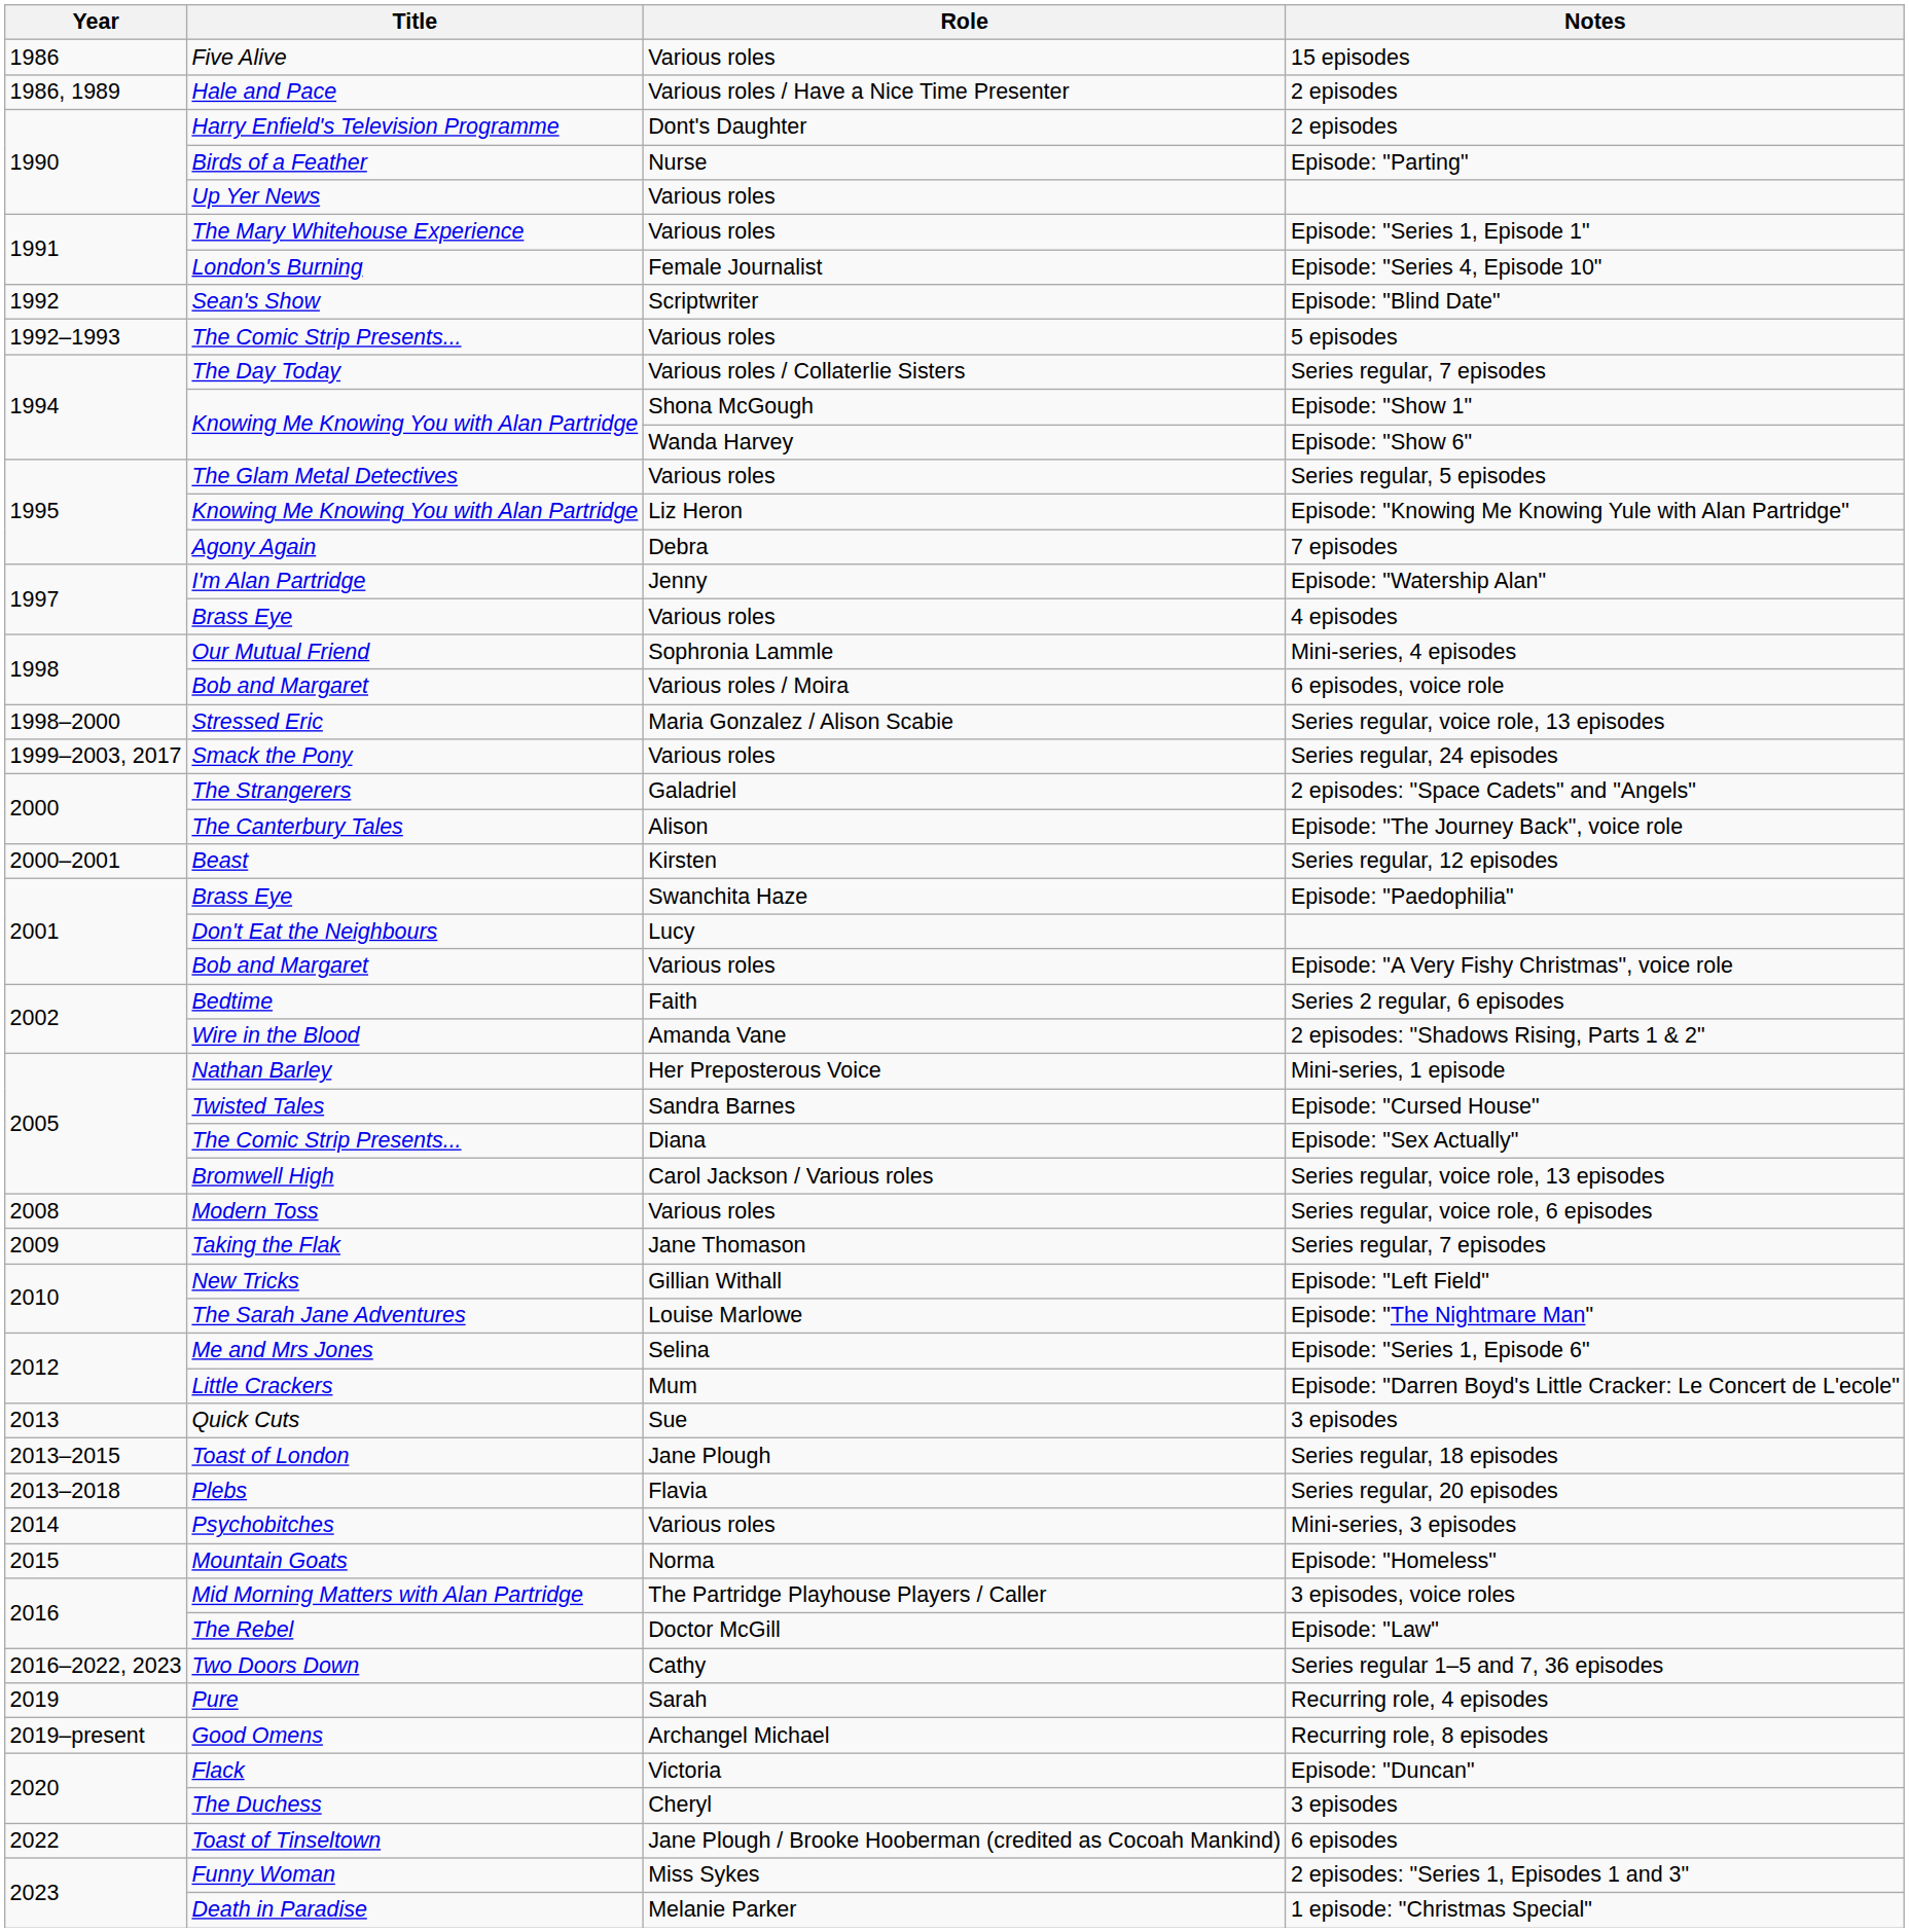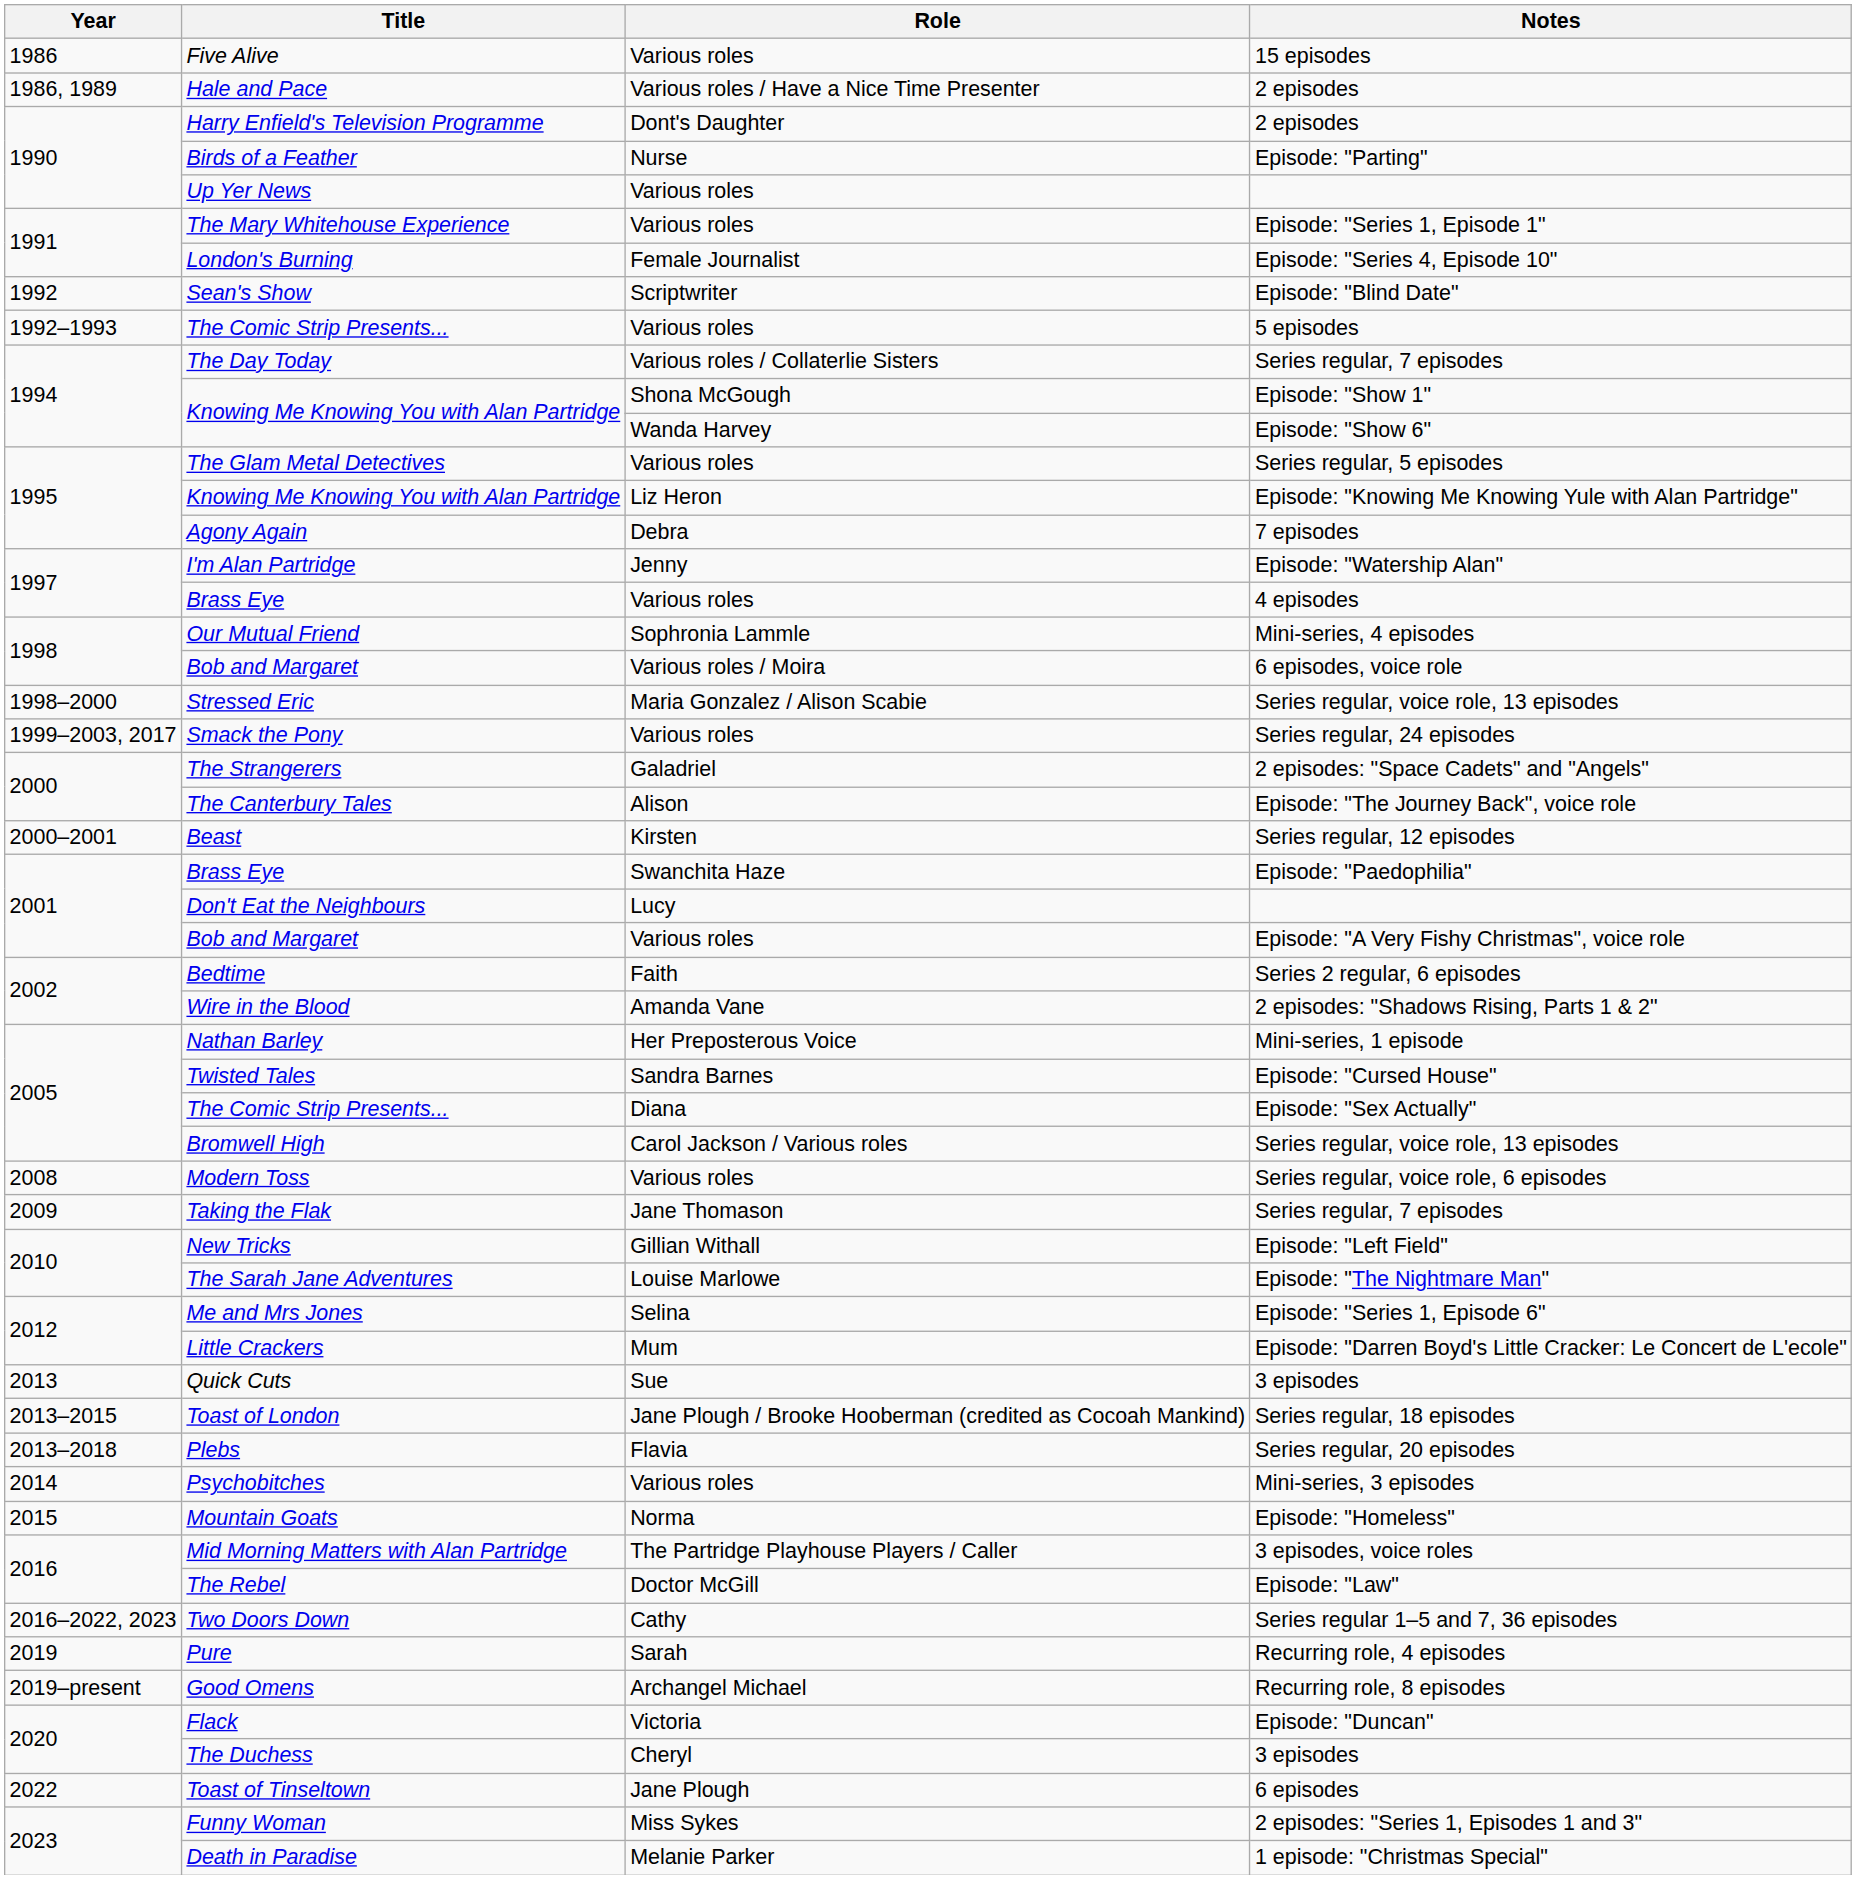 <table class="wikitable sortable">
 <tr>
 <th>Year</th>
 <th>Title</th>
 <th>Role</th>
 <th class="unsortable">Notes</th>
 </tr>
 <tr>
 <td>1986</td>
 <td><em>Five Alive</em></td>
 <td>Various roles</td>
 <td>15 episodes</td>
 </tr>
 <tr>
 <td>1986, 1989</td>
 <td><em><a href='#'>Hale and Pace</a></em></td>
 <td>Various roles / Have a Nice Time Presenter</td>
 <td>2 episodes</td>
 </tr>
 <tr>
 <td rowspan="3">1990</td>
 <td><em><a href='#'>Harry Enfield's Television Programme</a></em></td>
 <td>Dont's Daughter</td>
 <td>2 episodes</td>
 </tr>
 <tr>
 <td><em><a href='#'>Birds of a Feather</a></em></td>
 <td>Nurse</td>
 <td>Episode: "Parting"</td>
 </tr>
 <tr>
 <td><em><a href='#'>Up Yer News</a></em></td>
 <td>Various roles</td>
 <td></td>
 </tr>
 <tr>
 <td rowspan="2">1991</td>
 <td><em><a href='#'>The Mary Whitehouse Experience</a></em></td>
 <td>Various roles</td>
 <td>Episode: "Series 1, Episode 1"</td>
 </tr>
 <tr>
 <td><em><a href='#'>London's Burning</a></em></td>
 <td>Female Journalist</td>
 <td>Episode: "Series 4, Episode 10"</td>
 </tr>
 <tr>
 <td>1992</td>
 <td><em><a href='#'>Sean's Show</a></em></td>
 <td>Scriptwriter</td>
 <td>Episode: "Blind Date"</td>
 </tr>
 <tr>
 <td>1992–1993</td>
 <td><em><a href='#'>The Comic Strip Presents...</a></em></td>
 <td>Various roles</td>
 <td>5 episodes</td>
 </tr>
 <tr>
 <td rowspan="3">1994</td>
 <td><em><a href='#'>The Day Today</a></em></td>
 <td>Various roles / Collaterlie Sisters</td>
 <td>Series regular, 7 episodes</td>
 </tr>
 <tr>
 <td rowspan="2"><em><a href='#'>Knowing Me Knowing You with Alan Partridge</a></em></td>
 <td>Shona McGough</td>
 <td>Episode: "Show 1"</td>
 </tr>
 <tr>
 <td>Wanda Harvey</td>
 <td>Episode: "Show 6"</td>
 </tr>
 <tr>
 <td rowspan="3">1995</td>
 <td><em><a href='#'>The Glam Metal Detectives</a></em></td>
 <td>Various roles</td>
 <td>Series regular, 5 episodes</td>
 </tr>
 <tr>
 <td><em><a href='#'>Knowing Me Knowing You with Alan Partridge</a></em></td>
 <td>Liz Heron</td>
 <td>Episode: "Knowing Me Knowing Yule with Alan Partridge"</td>
 </tr>
 <tr>
 <td><em><a href='#'>Agony Again</a></em></td>
 <td>Debra</td>
 <td>7 episodes</td>
 </tr>
 <tr>
 <td rowspan="2">1997</td>
 <td><em><a href='#'>I'm Alan Partridge</a></em></td>
 <td>Jenny</td>
 <td>Episode: "Watership Alan"</td>
 </tr>
 <tr>
 <td><em><a href='#'>Brass Eye</a></em></td>
 <td>Various roles</td>
 <td>4 episodes</td>
 </tr>
 <tr>
 <td rowspan="2">1998</td>
 <td><em><a href='#'>Our Mutual Friend</a></em></td>
 <td>Sophronia Lammle</td>
 <td>Mini-series, 4 episodes</td>
 </tr>
 <tr>
 <td><em><a href='#'>Bob and Margaret</a></em></td>
 <td>Various roles / Moira</td>
 <td>6 episodes, voice role</td>
 </tr>
 <tr>
 <td>1998–2000</td>
 <td><em><a href='#'>Stressed Eric</a></em></td>
 <td>Maria Gonzalez / Alison Scabie</td>
 <td>Series regular, voice role, 13 episodes</td>
 </tr>
 <tr>
 <td>1999–2003, 2017</td>
 <td><em><a href='#'>Smack the Pony</a></em></td>
 <td>Various roles</td>
 <td>Series regular, 24 episodes</td>
 </tr>
 <tr>
 <td rowspan="2">2000</td>
 <td><em><a href='#'>The Strangerers</a></em></td>
 <td>Galadriel</td>
 <td>2 episodes: "Space Cadets" and "Angels"</td>
 </tr>
 <tr>
 <td><em><a href='#'>The Canterbury Tales</a></em></td>
 <td>Alison</td>
 <td>Episode: "The Journey Back", voice role</td>
 </tr>
 <tr>
 <td>2000–2001</td>
 <td><em><a href='#'>Beast</a></em></td>
 <td>Kirsten</td>
 <td>Series regular, 12 episodes</td>
 </tr>
 <tr>
 <td rowspan="3">2001</td>
 <td><em><a href='#'>Brass Eye</a></em></td>
 <td>Swanchita Haze</td>
 <td>Episode: "Paedophilia"</td>
 </tr>
 <tr>
 <td><em><a href='#'>Don't Eat the Neighbours</a></em></td>
 <td>Lucy</td>
 <td></td>
 </tr>
 <tr>
 <td><em><a href='#'>Bob and Margaret</a></em></td>
 <td>Various roles</td>
 <td>Episode: "A Very Fishy Christmas", voice role</td>
 </tr>
 <tr>
 <td rowspan="2">2002</td>
 <td><em><a href='#'>Bedtime</a></em></td>
 <td>Faith</td>
 <td>Series 2 regular, 6 episodes</td>
 </tr>
 <tr>
 <td><em><a href='#'>Wire in the Blood</a></em></td>
 <td>Amanda Vane</td>
 <td>2 episodes: "Shadows Rising, Parts 1 & 2"</td>
 </tr>
 <tr>
 <td rowspan="4">2005</td>
 <td><em><a href='#'>Nathan Barley</a></em></td>
 <td>Her Preposterous Voice</td>
 <td>Mini-series, 1 episode</td>
 </tr>
 <tr>
 <td><em><a href='#'>Twisted Tales</a></em></td>
 <td>Sandra Barnes</td>
 <td>Episode: "Cursed House"</td>
 </tr>
 <tr>
 <td><em><a href='#'>The Comic Strip Presents...</a></em></td>
 <td>Diana</td>
 <td>Episode: "Sex Actually"</td>
 </tr>
 <tr>
 <td><em><a href='#'>Bromwell High</a></em></td>
 <td>Carol Jackson / Various roles</td>
 <td>Series regular, voice role, 13 episodes</td>
 </tr>
 <tr>
 <td>2008</td>
 <td><em><a href='#'>Modern Toss</a></em></td>
 <td>Various roles</td>
 <td>Series regular, voice role, 6 episodes</td>
 </tr>
 <tr>
 <td>2009</td>
 <td><em><a href='#'>Taking the Flak</a></em></td>
 <td>Jane Thomason</td>
 <td>Series regular, 7 episodes</td>
 </tr>
 <tr>
 <td rowspan="2">2010</td>
 <td><em><a href='#'>New Tricks</a></em></td>
 <td>Gillian Withall</td>
 <td>Episode: "Left Field"</td>
 </tr>
 <tr>
 <td><em><a href='#'>The Sarah Jane Adventures</a></em></td>
 <td>Louise Marlowe</td>
 <td>Episode: "<a href='#'>The Nightmare Man</a>"</td>
 </tr>
 <tr>
 <td rowspan="2">2012</td>
 <td><em><a href='#'>Me and Mrs Jones</a></em></td>
 <td>Selina</td>
 <td>Episode: "Series 1, Episode 6"</td>
 </tr>
 <tr>
 <td><em><a href='#'>Little Crackers</a></em></td>
 <td>Mum</td>
 <td>Episode: "Darren Boyd's Little Cracker: Le Concert de L'ecole"</td>
 </tr>
 <tr>
 <td>2013</td>
 <td><em>Quick Cuts</em></td>
 <td>Sue</td>
 <td>3 episodes</td>
 </tr>
 <tr>
 <td>2013–2015</td>
 <td><em><a href='#'>Toast of London</a></em></td>
-<td>Jane Plough</td>
+<td>Jane Plough / Brooke Hooberman (credited as Cocoah Mankind)</td>
 <td>Series regular, 18 episodes</td>
 </tr>
 <tr>
 <td>2013–2018</td>
 <td><em><a href='#'>Plebs</a></em></td>
 <td>Flavia</td>
 <td>Series regular, 20 episodes</td>
 </tr>
 <tr>
 <td>2014</td>
 <td><em><a href='#'>Psychobitches</a></em></td>
 <td>Various roles</td>
 <td>Mini-series, 3 episodes</td>
 </tr>
 <tr>
 <td>2015</td>
 <td><em><a href='#'>Mountain Goats</a></em></td>
 <td>Norma</td>
 <td>Episode: "Homeless"</td>
 </tr>
 <tr>
 <td rowspan="2">2016</td>
 <td><em><a href='#'>Mid Morning Matters with Alan Partridge</a></em></td>
 <td>The Partridge Playhouse Players / Caller</td>
 <td>3 episodes, voice roles</td>
 </tr>
 <tr>
 <td><em><a href='#'>The Rebel</a></em></td>
 <td>Doctor McGill</td>
 <td>Episode: "Law"</td>
 </tr>
 <tr>
 <td>2016–2022, 2023</td>
 <td><em><a href='#'>Two Doors Down</a></em></td>
 <td>Cathy</td>
 <td>Series regular 1–5 and 7, 36 episodes</td>
 </tr>
 <tr>
 <td>2019</td>
 <td><em><a href='#'>Pure</a></em></td>
 <td>Sarah</td>
 <td>Recurring role, 4 episodes</td>
 </tr>
 <tr>
 <td>2019–present</td>
 <td><em><a href='#'>Good Omens</a></em></td>
 <td>Archangel Michael</td>
 <td>Recurring role, 8 episodes</td>
 </tr>
 <tr>
 <td rowspan="2">2020</td>
 <td><em><a href='#'>Flack</a></em></td>
 <td>Victoria</td>
 <td>Episode: "Duncan"</td>
 </tr>
 <tr>
 <td><em><a href='#'>The Duchess</a></em></td>
 <td>Cheryl</td>
 <td>3 episodes</td>
 </tr>
 <tr>
 <td>2022</td>
 <td><em><a href='#'>Toast of Tinseltown</a></em> </td>
-<td>Jane Plough / Brooke Hooberman (credited as Cocoah Mankind)</td>
+<td>Jane Plough</td>
 <td>6 episodes</td>
 </tr>
 <tr>
 <td rowspan="2">2023</td>
 <td><em><a href='#'>Funny Woman</a></em></td>
 <td>Miss Sykes</td>
 <td>2 episodes: "Series 1, Episodes 1 and 3"</td>
 </tr>
 <tr>
 <td><em><a href='#'>Death in Paradise</a></em></td>
 <td>Melanie Parker</td>
 <td>1 episode: "Christmas Special"</td>
 </tr>
 </table>
